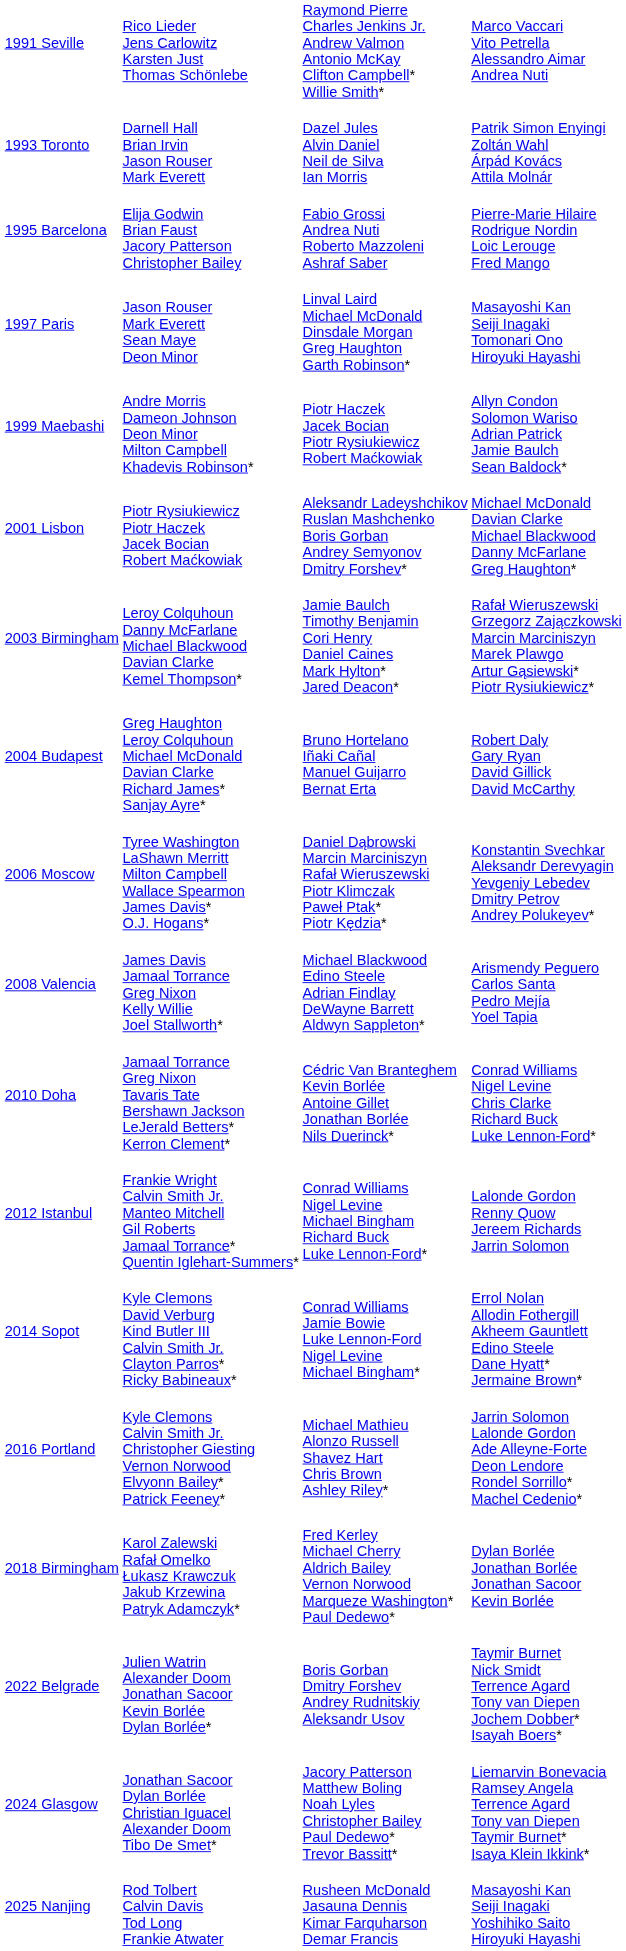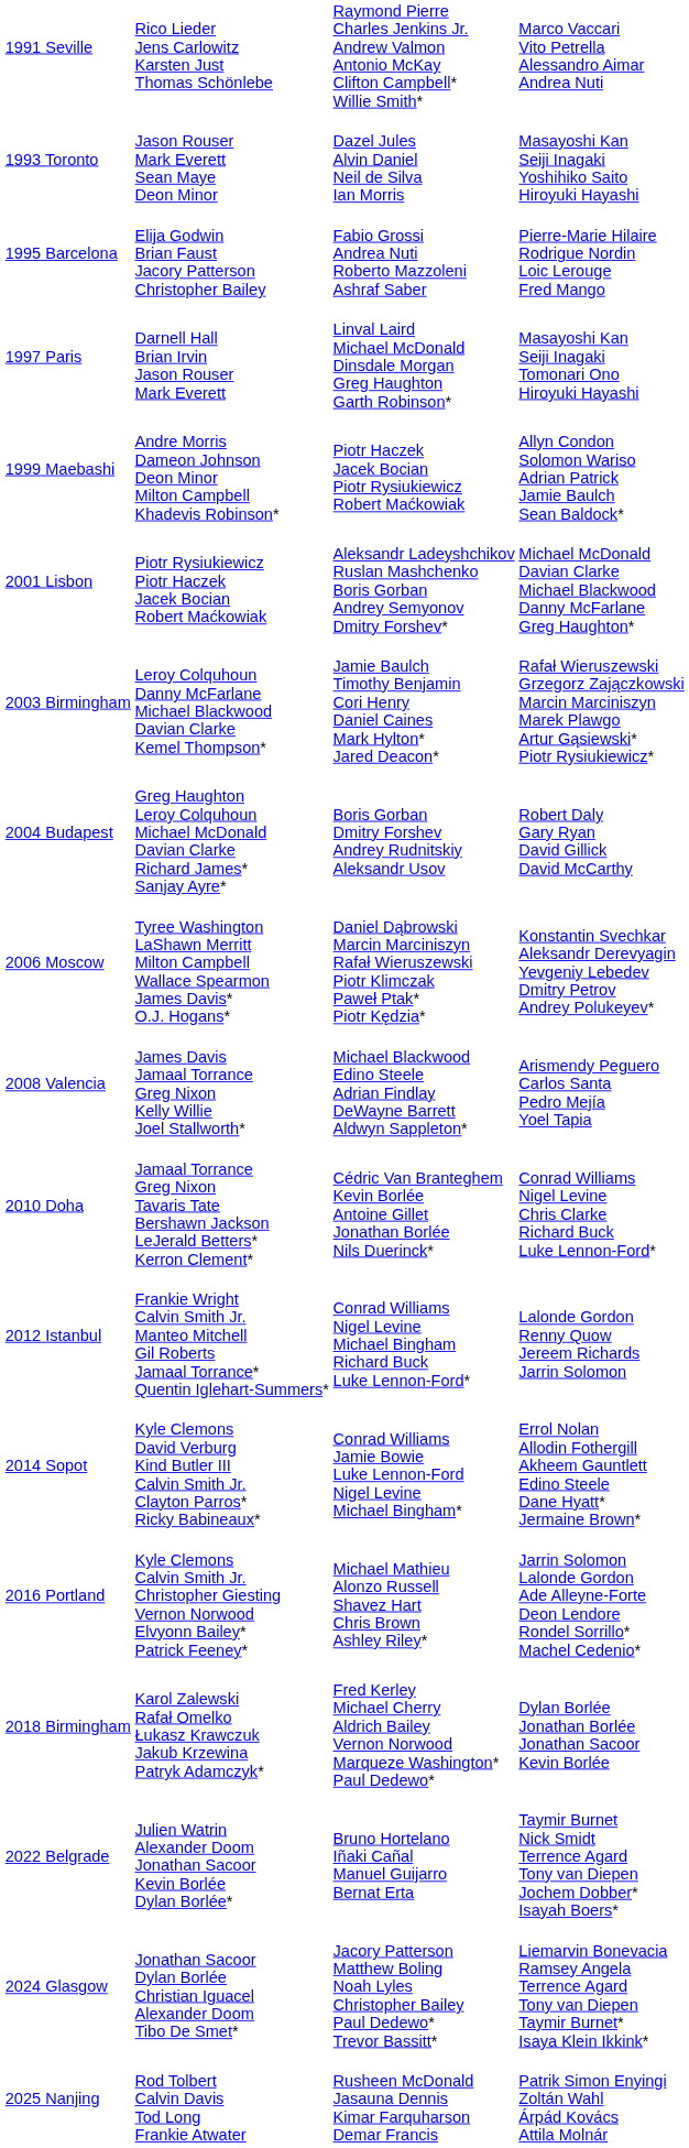 <table>
 <tr>
 <td><a href='#'>1991 Seville</a><br></td>
 <td><br><a href='#'>Rico Lieder</a><br><a href='#'>Jens Carlowitz</a><br><a href='#'>Karsten Just</a><br><a href='#'>Thomas Schönlebe</a></td>
 <td><br><a href='#'>Raymond Pierre</a><br><a href='#'>Charles Jenkins Jr.</a><br><a href='#'>Andrew Valmon</a><br><a href='#'>Antonio McKay</a><br><a href='#'>Clifton Campbell</a>*<br><a href='#'>Willie Smith</a>*</td>
 <td><br><a href='#'>Marco Vaccari</a><br><a href='#'>Vito Petrella</a><br><a href='#'>Alessandro Aimar</a><br><a href='#'>Andrea Nuti</a></td>
 </tr>
 <tr>
 <td><a href='#'>1993 Toronto</a><br></td>
-<td><br><a href='#'>Darnell Hall</a><br><a href='#'>Brian Irvin</a><br><a href='#'>Jason Rouser</a><br><a href='#'>Mark Everett</a></td>
+<td><br><a href='#'>Jason Rouser</a><br><a href='#'>Mark Everett</a><br><a href='#'>Sean Maye</a><br><a href='#'>Deon Minor</a></td>
 <td><br><a href='#'>Dazel Jules</a><br><a href='#'>Alvin Daniel</a><br><a href='#'>Neil de Silva</a><br><a href='#'>Ian Morris</a></td>
-<td><br><a href='#'>Patrik Simon Enyingi</a><br><a href='#'>Zoltán Wahl</a><br><a href='#'>Árpád Kovács</a><br><a href='#'>Attila Molnár</a></td>
+<td><br><a href='#'>Masayoshi Kan</a><br><a href='#'>Seiji Inagaki</a><br><a href='#'>Yoshihiko Saito</a><br><a href='#'>Hiroyuki Hayashi</a></td>
 </tr>
 <tr>
 <td><a href='#'>1995 Barcelona</a><br></td>
 <td><br><a href='#'>Elija Godwin</a><br><a href='#'>Brian Faust</a><br><a href='#'>Jacory Patterson</a><br><a href='#'>Christopher Bailey</a></td>
 <td><br><a href='#'>Fabio Grossi</a><br><a href='#'>Andrea Nuti</a><br><a href='#'>Roberto Mazzoleni</a><br><a href='#'>Ashraf Saber</a></td>
 <td><br><a href='#'>Pierre-Marie Hilaire</a><br><a href='#'>Rodrigue Nordin</a><br><a href='#'>Loic Lerouge</a><br><a href='#'>Fred Mango</a></td>
 </tr>
 <tr>
 <td><a href='#'>1997 Paris</a><br></td>
-<td><br><a href='#'>Jason Rouser</a><br><a href='#'>Mark Everett</a><br><a href='#'>Sean Maye</a><br><a href='#'>Deon Minor</a></td>
+<td><br><a href='#'>Darnell Hall</a><br><a href='#'>Brian Irvin</a><br><a href='#'>Jason Rouser</a><br><a href='#'>Mark Everett</a></td>
 <td><br><a href='#'>Linval Laird</a><br><a href='#'>Michael McDonald</a><br><a href='#'>Dinsdale Morgan</a><br><a href='#'>Greg Haughton</a><br><a href='#'>Garth Robinson</a>*</td>
 <td><br><a href='#'>Masayoshi Kan</a><br><a href='#'>Seiji Inagaki</a><br><a href='#'>Tomonari Ono</a><br><a href='#'>Hiroyuki Hayashi</a></td>
 </tr>
 <tr>
 <td><a href='#'>1999 Maebashi</a><br></td>
 <td><br><a href='#'>Andre Morris</a><br><a href='#'>Dameon Johnson</a><br><a href='#'>Deon Minor</a><br><a href='#'>Milton Campbell</a><br><a href='#'>Khadevis Robinson</a>*</td>
 <td><br><a href='#'>Piotr Haczek</a><br><a href='#'>Jacek Bocian</a><br><a href='#'>Piotr Rysiukiewicz</a><br><a href='#'>Robert Maćkowiak</a></td>
 <td><br><a href='#'>Allyn Condon</a><br><a href='#'>Solomon Wariso</a><br><a href='#'>Adrian Patrick</a><br><a href='#'>Jamie Baulch</a><br><a href='#'>Sean Baldock</a>*</td>
 </tr>
 <tr>
 <td><a href='#'>2001 Lisbon</a><br></td>
 <td><br><a href='#'>Piotr Rysiukiewicz</a><br><a href='#'>Piotr Haczek</a><br><a href='#'>Jacek Bocian</a><br><a href='#'>Robert Maćkowiak</a></td>
 <td><br><a href='#'>Aleksandr Ladeyshchikov</a><br><a href='#'>Ruslan Mashchenko</a><br><a href='#'>Boris Gorban</a><br><a href='#'>Andrey Semyonov</a><br><a href='#'>Dmitry Forshev</a>*</td>
 <td><br><a href='#'>Michael McDonald</a><br><a href='#'>Davian Clarke</a><br><a href='#'>Michael Blackwood</a><br><a href='#'>Danny McFarlane</a><br><a href='#'>Greg Haughton</a>*</td>
 </tr>
 <tr>
 <td><a href='#'>2003 Birmingham</a><br></td>
 <td><br><a href='#'>Leroy Colquhoun</a><br><a href='#'>Danny McFarlane</a><br><a href='#'>Michael Blackwood</a><br><a href='#'>Davian Clarke</a><br><a href='#'>Kemel Thompson</a>*</td>
 <td><br><a href='#'>Jamie Baulch</a><br><a href='#'>Timothy Benjamin</a><br><a href='#'>Cori Henry</a><br><a href='#'>Daniel Caines</a><br><a href='#'>Mark Hylton</a>*<br><a href='#'>Jared Deacon</a>*</td>
 <td><br><a href='#'>Rafał Wieruszewski</a><br><a href='#'>Grzegorz Zajączkowski</a><br><a href='#'>Marcin Marciniszyn</a><br><a href='#'>Marek Plawgo</a><br><a href='#'>Artur Gąsiewski</a>*<br><a href='#'>Piotr Rysiukiewicz</a>*</td>
 </tr>
 <tr>
 <td><a href='#'>2004 Budapest</a><br></td>
 <td><br><a href='#'>Greg Haughton</a><br><a href='#'>Leroy Colquhoun</a><br><a href='#'>Michael McDonald</a><br><a href='#'>Davian Clarke</a><br><a href='#'>Richard James</a>*<br><a href='#'>Sanjay Ayre</a>*</td>
-<td><br><a href='#'>Bruno Hortelano</a><br><a href='#'>Iñaki Cañal</a><br><a href='#'>Manuel Guijarro</a><br><a href='#'>Bernat Erta</a></td>
+<td><br><a href='#'>Boris Gorban</a><br><a href='#'>Dmitry Forshev</a><br><a href='#'>Andrey Rudnitskiy</a><br><a href='#'>Aleksandr Usov</a></td>
 <td><br><a href='#'>Robert Daly</a><br><a href='#'>Gary Ryan</a><br><a href='#'>David Gillick</a><br><a href='#'>David McCarthy</a></td>
 </tr>
 <tr>
 <td><a href='#'>2006 Moscow</a><br></td>
 <td><br><a href='#'>Tyree Washington</a><br><a href='#'>LaShawn Merritt</a><br><a href='#'>Milton Campbell</a><br><a href='#'>Wallace Spearmon</a><br><a href='#'>James Davis</a>*<br><a href='#'>O.J. Hogans</a>*</td>
 <td><br><a href='#'>Daniel Dąbrowski</a><br><a href='#'>Marcin Marciniszyn</a><br><a href='#'>Rafał Wieruszewski</a><br><a href='#'>Piotr Klimczak</a><br><a href='#'>Paweł Ptak</a>*<br><a href='#'>Piotr Kędzia</a>*</td>
 <td><br><a href='#'>Konstantin Svechkar</a><br><a href='#'>Aleksandr Derevyagin</a><br><a href='#'>Yevgeniy Lebedev</a><br><a href='#'>Dmitry Petrov</a><br><a href='#'>Andrey Polukeyev</a>*</td>
 </tr>
 <tr>
 <td><a href='#'>2008 Valencia</a><br></td>
 <td><br><a href='#'>James Davis</a><br><a href='#'>Jamaal Torrance</a><br><a href='#'>Greg Nixon</a><br><a href='#'>Kelly Willie</a><br><a href='#'>Joel Stallworth</a>*</td>
 <td><br><a href='#'>Michael Blackwood</a><br><a href='#'>Edino Steele</a><br><a href='#'>Adrian Findlay</a><br><a href='#'>DeWayne Barrett</a><br><a href='#'>Aldwyn Sappleton</a>*</td>
 <td><br><a href='#'>Arismendy Peguero</a><br><a href='#'>Carlos Santa</a><br><a href='#'>Pedro Mejía</a><br><a href='#'>Yoel Tapia</a></td>
 </tr>
 <tr>
 <td><a href='#'>2010 Doha</a><br></td>
 <td><br><a href='#'>Jamaal Torrance</a><br><a href='#'>Greg Nixon</a><br><a href='#'>Tavaris Tate</a><br><a href='#'>Bershawn Jackson</a><br><a href='#'>LeJerald Betters</a>*<br><a href='#'>Kerron Clement</a>*</td>
 <td><br><a href='#'>Cédric Van Branteghem</a><br><a href='#'>Kevin Borlée</a><br><a href='#'>Antoine Gillet</a><br><a href='#'>Jonathan Borlée</a><br><a href='#'>Nils Duerinck</a>*</td>
 <td><br><a href='#'>Conrad Williams</a><br><a href='#'>Nigel Levine</a><br><a href='#'>Chris Clarke</a><br><a href='#'>Richard Buck</a><br><a href='#'>Luke Lennon-Ford</a>*</td>
 </tr>
 <tr>
 <td><a href='#'>2012 Istanbul</a><br></td>
 <td><br><a href='#'>Frankie Wright</a><br><a href='#'>Calvin Smith Jr.</a><br><a href='#'>Manteo Mitchell</a><br><a href='#'>Gil Roberts</a><br><a href='#'>Jamaal Torrance</a>*<br><a href='#'>Quentin Iglehart-Summers</a>*</td>
 <td><br><a href='#'>Conrad Williams</a><br><a href='#'>Nigel Levine</a><br><a href='#'>Michael Bingham</a><br><a href='#'>Richard Buck</a><br><a href='#'>Luke Lennon-Ford</a>*</td>
 <td><br><a href='#'>Lalonde Gordon</a><br><a href='#'>Renny Quow</a><br><a href='#'>Jereem Richards</a><br><a href='#'>Jarrin Solomon</a></td>
 </tr>
 <tr>
 <td><a href='#'>2014 Sopot</a><br></td>
 <td><br><a href='#'>Kyle Clemons</a><br><a href='#'>David Verburg</a><br><a href='#'>Kind Butler III</a><br><a href='#'>Calvin Smith Jr.</a><br><a href='#'>Clayton Parros</a>*<br><a href='#'>Ricky Babineaux</a>*</td>
 <td><br><a href='#'>Conrad Williams</a><br><a href='#'>Jamie Bowie</a><br><a href='#'>Luke Lennon-Ford</a><br><a href='#'>Nigel Levine</a><br><a href='#'>Michael Bingham</a>*</td>
 <td><br><a href='#'>Errol Nolan</a><br><a href='#'>Allodin Fothergill</a><br><a href='#'>Akheem Gauntlett</a><br><a href='#'>Edino Steele</a><br><a href='#'>Dane Hyatt</a>*<br><a href='#'>Jermaine Brown</a>*</td>
 </tr>
 <tr>
 <td><a href='#'>2016 Portland</a><br></td>
 <td><br><a href='#'>Kyle Clemons</a><br><a href='#'>Calvin Smith Jr.</a><br><a href='#'>Christopher Giesting</a><br><a href='#'>Vernon Norwood</a><br><a href='#'>Elvyonn Bailey</a>*<br><a href='#'>Patrick Feeney</a>*</td>
 <td><br><a href='#'>Michael Mathieu</a><br><a href='#'>Alonzo Russell</a><br><a href='#'>Shavez Hart</a><br><a href='#'>Chris Brown</a><br><a href='#'>Ashley Riley</a>*</td>
 <td><br><a href='#'>Jarrin Solomon</a><br><a href='#'>Lalonde Gordon</a><br><a href='#'>Ade Alleyne-Forte</a><br><a href='#'>Deon Lendore</a><br><a href='#'>Rondel Sorrillo</a>*<br><a href='#'>Machel Cedenio</a>*</td>
 </tr>
 <tr>
 <td><a href='#'>2018 Birmingham</a><br></td>
 <td><br><a href='#'>Karol Zalewski</a><br><a href='#'>Rafał Omelko</a><br><a href='#'>Łukasz Krawczuk</a><br><a href='#'>Jakub Krzewina</a><br><a href='#'>Patryk Adamczyk</a>*</td>
 <td><br><a href='#'>Fred Kerley</a><br><a href='#'>Michael Cherry</a><br><a href='#'>Aldrich Bailey</a><br><a href='#'>Vernon Norwood</a><br><a href='#'>Marqueze Washington</a>*<br><a href='#'>Paul Dedewo</a>*</td>
 <td><br><a href='#'>Dylan Borlée</a><br><a href='#'>Jonathan Borlée</a><br><a href='#'>Jonathan Sacoor</a><br><a href='#'>Kevin Borlée</a></td>
 </tr>
 <tr>
 <td><a href='#'>2022 Belgrade</a><br></td>
 <td><br><a href='#'>Julien Watrin</a><br><a href='#'>Alexander Doom</a><br><a href='#'>Jonathan Sacoor</a><br><a href='#'>Kevin Borlée</a><br><a href='#'>Dylan Borlée</a>*</td>
-<td><br><a href='#'>Boris Gorban</a><br><a href='#'>Dmitry Forshev</a><br><a href='#'>Andrey Rudnitskiy</a><br><a href='#'>Aleksandr Usov</a></td>
+<td><br><a href='#'>Bruno Hortelano</a><br><a href='#'>Iñaki Cañal</a><br><a href='#'>Manuel Guijarro</a><br><a href='#'>Bernat Erta</a></td>
 <td><br><a href='#'>Taymir Burnet</a><br><a href='#'>Nick Smidt</a><br><a href='#'>Terrence Agard</a><br><a href='#'>Tony van Diepen</a><br><a href='#'>Jochem Dobber</a>*<br><a href='#'>Isayah Boers</a>*</td>
 </tr>
 <tr>
 <td><a href='#'>2024 Glasgow</a><br></td>
 <td><br><a href='#'>Jonathan Sacoor</a><br><a href='#'>Dylan Borlée</a><br><a href='#'>Christian Iguacel</a><br><a href='#'>Alexander Doom</a><br> <a href='#'>Tibo De Smet</a>*</td>
 <td><br><a href='#'>Jacory Patterson</a><br><a href='#'>Matthew Boling</a><br><a href='#'>Noah Lyles</a><br><a href='#'>Christopher Bailey</a> <br> <a href='#'>Paul Dedewo</a>* <br> <a href='#'>Trevor Bassitt</a>*</td>
 <td><br><a href='#'>Liemarvin Bonevacia</a><br><a href='#'>Ramsey Angela</a><br><a href='#'>Terrence Agard</a><br><a href='#'>Tony van Diepen</a><br><a href='#'>Taymir Burnet</a>*<br><a href='#'>Isaya Klein Ikkink</a>*</td>
 </tr>
 <tr>
 <td><a href='#'>2025 Nanjing</a><br></td>
 <td><br><a href='#'>Rod Tolbert</a><br><a href='#'>Calvin Davis</a><br><a href='#'>Tod Long</a><br><a href='#'>Frankie Atwater</a></td>
 <td><br><a href='#'>Rusheen McDonald</a><br><a href='#'>Jasauna Dennis</a><br><a href='#'>Kimar Farquharson</a><br><a href='#'>Demar Francis</a></td>
-<td><br><a href='#'>Masayoshi Kan</a><br><a href='#'>Seiji Inagaki</a><br><a href='#'>Yoshihiko Saito</a><br><a href='#'>Hiroyuki Hayashi</a></td>
+<td><br><a href='#'>Patrik Simon Enyingi</a><br><a href='#'>Zoltán Wahl</a><br><a href='#'>Árpád Kovács</a><br><a href='#'>Attila Molnár</a></td>
 </tr>
 </table>
